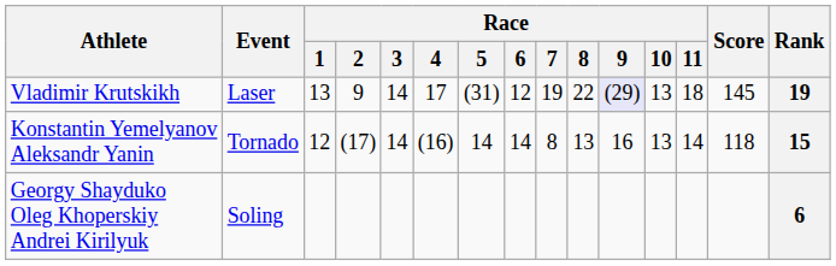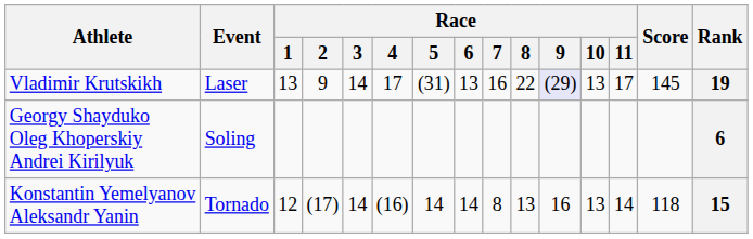 <table class=wikitable style="font-size:90%">
 <tr>
 <th rowspan="2">Athlete</th>
 <th rowspan="2">Event</th>
 <th colspan="11">Race</th>
 <th rowspan="2">Score</th>
 <th rowspan="2">Rank</th>
 </tr>
 <tr>
 <th>1</th>
 <th>2</th>
 <th>3</th>
 <th>4</th>
 <th>5</th>
 <th>6</th>
 <th>7</th>
 <th>8</th>
 <th>9</th>
 <th>10</th>
 <th>11</th>
 </tr>
 <tr>
 <td><a href='#'>Vladimir Krutskikh</a></td>
 <td><a href='#'>Laser</a></td>
 <td align=center>13</td>
 <td align=center>9</td>
 <td align=center>14</td>
 <td align=center>17</td>
 <td align=center>(31)</td>
-<td align=center>12</td>
-<td align=center>19</td>
+<td align=center>13</td>
+<td align=center>16</td>
 <td align=center>22</td>
 <td align=center style="background: lavender;">(29)</td>
 <td align=center>13</td>
-<td align=center>18</td>
+<td align=center>17</td>
 <td align=center>145</td>
 <th align=center>19</th>
+</tr>
+<tr>
+<td><a href='#'>Georgy Shayduko</a> <br><a href='#'>Oleg Khoperskiy</a><br><a href='#'>Andrei Kirilyuk</a></td>
+<td><a href='#'>Soling</a></td>
+<td align=center></td>
+<td align=center></td>
+<td align=center></td>
+<td align=center></td>
+<td align=center></td>
+<td align=center></td>
+<td align=center></td>
+<td align=center></td>
+<td align=center></td>
+<td align=center></td>
+<td align=center></td>
+<td align=center></td>
+<th align=center>6</th>
 </tr>
 <tr>
 <td><a href='#'>Konstantin Yemelyanov</a> <br><a href='#'>Aleksandr Yanin</a></td>
 <td><a href='#'>Tornado</a></td>
 <td align=center>12</td>
 <td align=center>(17)</td>
 <td align=center>14</td>
 <td align=center>(16)</td>
 <td align=center>14</td>
 <td align=center>14</td>
 <td align=center>8</td>
 <td align=center>13</td>
 <td align=center>16</td>
 <td align=center>13</td>
 <td align=center>14</td>
 <td align=center>118</td>
 <th align=center>15</th>
 </tr>
-<tr>
-<td><a href='#'>Georgy Shayduko</a> <br><a href='#'>Oleg Khoperskiy</a><br><a href='#'>Andrei Kirilyuk</a></td>
-<td><a href='#'>Soling</a></td>
-<td align=center></td>
-<td align=center></td>
-<td align=center></td>
-<td align=center></td>
-<td align=center></td>
-<td align=center></td>
-<td align=center></td>
-<td align=center></td>
-<td align=center></td>
-<td align=center></td>
-<td align=center></td>
-<td align=center></td>
-<th align=center>6</th>
-</tr>
 </table>
